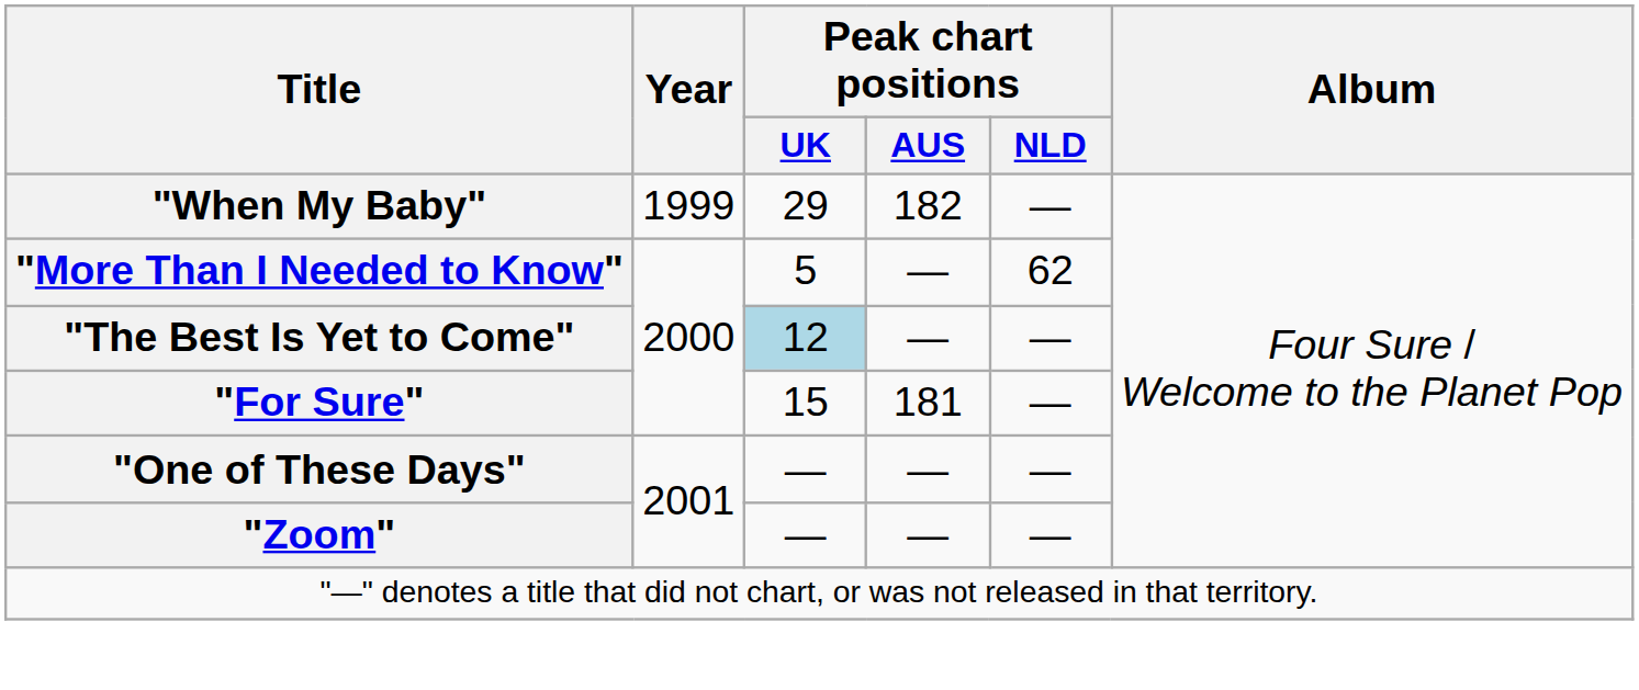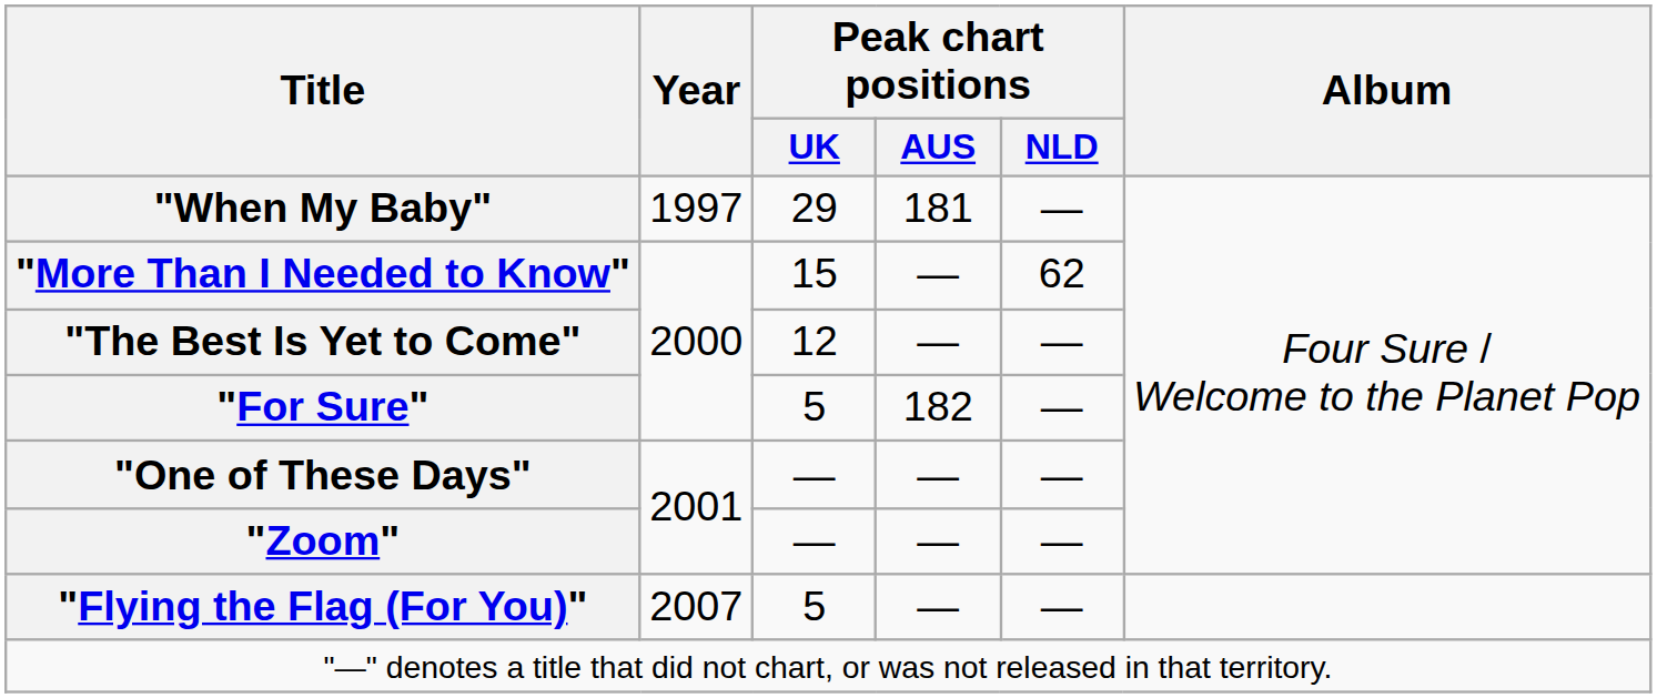 <table class="wikitable plainrowheaders" style="text-align:center;">
 <tr>
 <th scope="col" rowspan="2">Title</th>
 <th scope="col" rowspan="2">Year</th>
 <th scope="col" colspan="3">Peak chart positions</th>
 <th scope="col" rowspan="2">Album</th>
 </tr>
 <tr>
 <th style="width:3em;font-size:85%"><a href='#'>UK</a><br></th>
 <th style="width:3em;font-size:85%"><a href='#'>AUS</a><br></th>
 <th style="width:3em;font-size:85%"><a href='#'>NLD</a><br></th>
 </tr>
 <tr>
 <th scope="row">"When My Baby"</th>
-<td>1999</td>
+<td>1997</td>
 <td>29</td>
-<td>182</td>
+<td>181</td>
 <td>—</td>
 <td rowspan="6"><em>Four Sure</em> /<br><em>Welcome to the Planet Pop</em></td>
 </tr>
 <tr>
 <th scope="row">"<a href='#'>More Than I Needed to Know</a>"</th>
 <td rowspan="3">2000</td>
-<td>5</td>
+<td>15</td>
 <td>—</td>
 <td>62</td>
 </tr>
 <tr>
 <th scope="row">"The Best Is Yet to Come"</th>
-<td style="background: lightblue;">12</td>
+<td>12</td>
 <td>—</td>
 <td>—</td>
 </tr>
 <tr>
 <th scope="row">"<a href='#'>For Sure</a>"</th>
-<td>15</td>
-<td>181</td>
+<td>5</td>
+<td>182</td>
 <td>—</td>
 </tr>
 <tr>
 <th scope="row">"One of These Days"</th>
 <td rowspan="2">2001</td>
 <td>—</td>
 <td>—</td>
 <td>—</td>
 </tr>
 <tr>
 <th scope="row">"<a href='#'>Zoom</a>"</th>
 <td>—</td>
 <td>—</td>
 <td>—</td>
 </tr>
 <tr>
+<th scope="row">"<a href='#'>Flying the Flag (For You)</a>"</th>
+<td>2007</td>
+<td>5</td>
+<td>—</td>
+<td>—</td>
+<td></td>
+</tr>
+<tr>
 <td colspan="6" style="font-size:9pt">"—" denotes a title that did not chart, or was not released in that territory.</td>
 </tr>
 </table>
